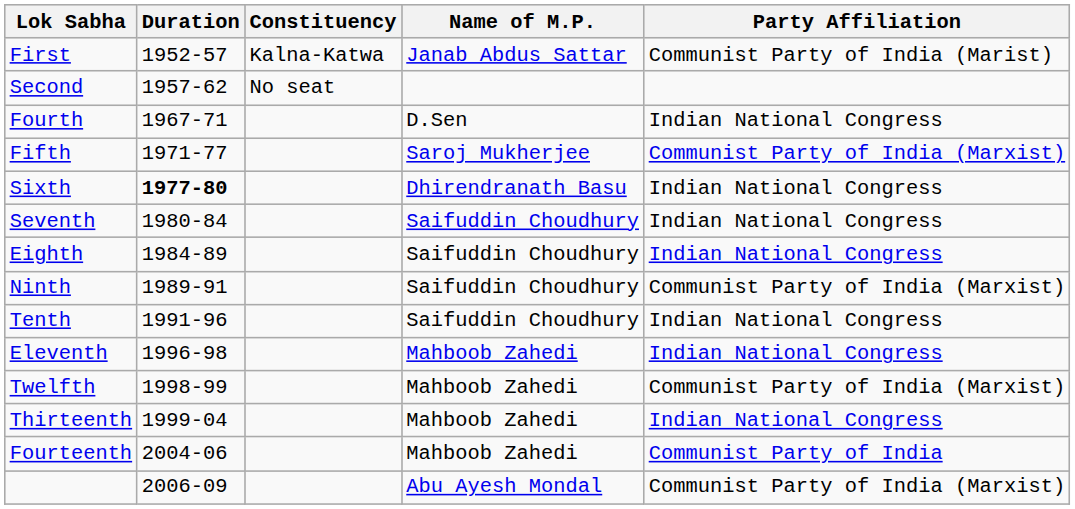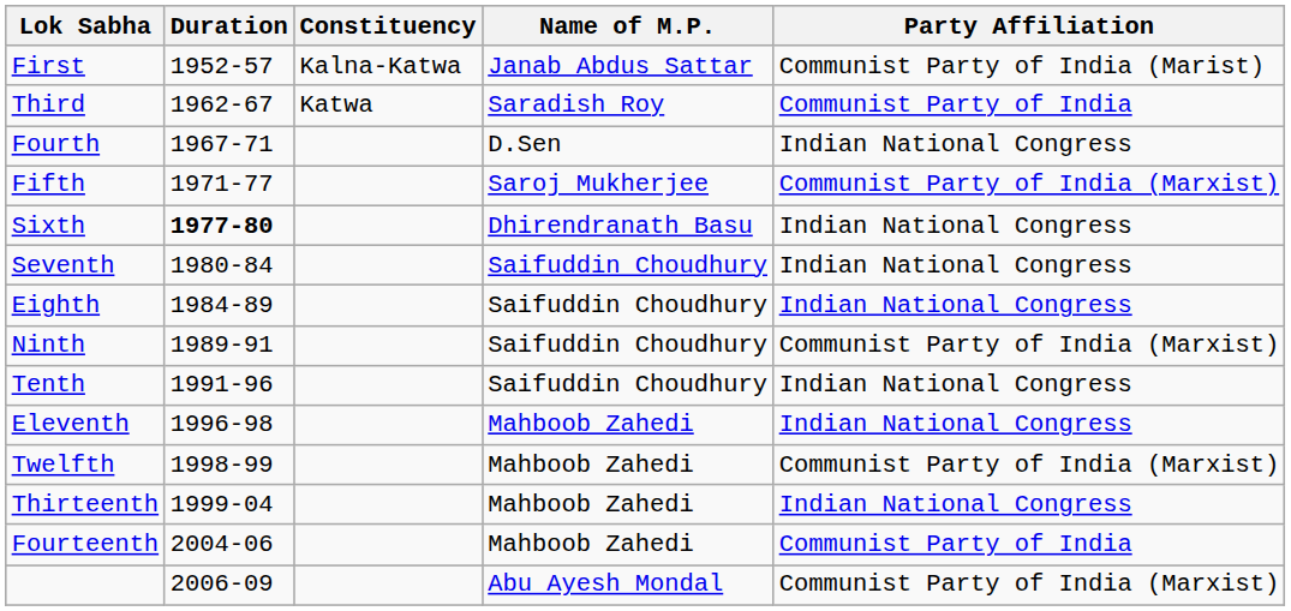 <table class="wikitable"ìÍĦĤĠč>
 <tr>
 <th>Lok Sabha</th>
 <th>Duration</th>
 <th>Constituency</th>
 <th>Name of M.P.</th>
 <th>Party Affiliation</th>
 </tr>
 <tr>
 <td><a href='#'>First</a></td>
 <td>1952-57</td>
 <td>Kalna-Katwa</td>
 <td><a href='#'>Janab Abdus Sattar</a></td>
 <td>Communist Party of India (Marist)</td>
 </tr>
 <tr>
-<td><a href='#'>Second</a></td>
-<td>1957-62</td>
-<td>No seat</td>
-<td></td>
-<td></td>
+<td><a href='#'>Third</a></td>
+<td>1962-67</td>
+<td>Katwa</td>
+<td><a href='#'>Saradish Roy</a></td>
+<td><a href='#'>Communist Party of India</a></td>
 </tr>
 <tr>
 <td><a href='#'>Fourth</a></td>
 <td>1967-71</td>
 <td></td>
 <td>D.Sen</td>
 <td>Indian National Congress</td>
 </tr>
 <tr>
 <td><a href='#'>Fifth</a></td>
 <td>1971-77</td>
 <td></td>
 <td><a href='#'>Saroj Mukherjee</a></td>
 <td><a href='#'>Communist Party of India (Marxist)</a></td>
 </tr>
 <tr>
 <td><a href='#'>Sixth</a></td>
 <td><strong>1977-80</strong></td>
 <td></td>
 <td><a href='#'>Dhirendranath Basu</a></td>
 <td>Indian National Congress</td>
 </tr>
 <tr>
 <td><a href='#'>Seventh</a></td>
 <td>1980-84</td>
 <td></td>
 <td><a href='#'>Saifuddin Choudhury</a></td>
 <td>Indian National Congress</td>
 </tr>
 <tr>
 <td><a href='#'>Eighth</a></td>
 <td>1984-89</td>
 <td></td>
 <td>Saifuddin Choudhury</td>
 <td><a href='#'>Indian National Congress</a></td>
 </tr>
 <tr>
 <td><a href='#'>Ninth</a></td>
 <td>1989-91</td>
 <td></td>
 <td>Saifuddin Choudhury</td>
 <td>Communist Party of India (Marxist)</td>
 </tr>
 <tr>
 <td><a href='#'>Tenth</a></td>
 <td>1991-96</td>
 <td></td>
 <td>Saifuddin Choudhury</td>
 <td>Indian National Congress</td>
 </tr>
 <tr>
 <td><a href='#'>Eleventh</a></td>
 <td>1996-98</td>
 <td></td>
 <td><a href='#'>Mahboob Zahedi</a></td>
 <td><a href='#'>Indian National Congress</a></td>
 </tr>
 <tr>
 <td><a href='#'>Twelfth</a></td>
 <td>1998-99</td>
 <td></td>
 <td>Mahboob Zahedi</td>
 <td>Communist Party of India (Marxist) </td>
 </tr>
 <tr>
 <td><a href='#'>Thirteenth</a></td>
 <td>1999-04</td>
 <td></td>
 <td>Mahboob Zahedi</td>
 <td><a href='#'>Indian National Congress</a></td>
 </tr>
 <tr>
 <td><a href='#'>Fourteenth</a></td>
 <td>2004-06</td>
 <td></td>
 <td>Mahboob Zahedi</td>
 <td><a href='#'>Communist Party of India</a></td>
 </tr>
 <tr>
 <td></td>
 <td>2006-09</td>
 <td></td>
 <td><a href='#'>Abu Ayesh Mondal</a></td>
 <td>Communist Party of India (Marxist)</td>
 </tr>
 </table>
